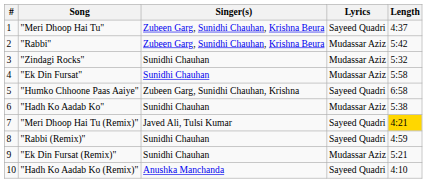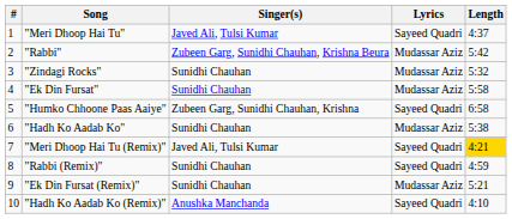 <table class="wikitable" style="font-size:95%;">
 <tr>
 <th>#</th>
 <th>Song</th>
 <th>Singer(s)</th>
 <th>Lyrics</th>
 <th>Length</th>
 </tr>
 <tr>
 <td>1</td>
 <td>"Meri Dhoop Hai Tu"</td>
-<td><a href='#'>Zubeen Garg</a>, <a href='#'>Sunidhi Chauhan</a>, <a href='#'>Krishna Beura</a></td>
+<td><a href='#'>Javed Ali</a>, <a href='#'>Tulsi Kumar</a></td>
 <td>Sayeed Quadri</td>
 <td>4:37</td>
 </tr>
 <tr>
 <td>2</td>
 <td>"Rabbi"</td>
 <td><a href='#'>Zubeen Garg</a>, <a href='#'>Sunidhi Chauhan</a>, <a href='#'>Krishna Beura</a></td>
 <td>Mudassar Aziz</td>
 <td>5:42</td>
 </tr>
 <tr>
 <td>3</td>
 <td>"Zindagi Rocks"</td>
 <td>Sunidhi Chauhan</td>
 <td>Mudassar Aziz</td>
 <td>5:32</td>
 </tr>
 <tr>
 <td>4</td>
 <td>"Ek Din Fursat"</td>
 <td><a href='#'>Sunidhi Chauhan</a></td>
 <td>Mudassar Aziz</td>
 <td>5:58</td>
 </tr>
 <tr>
 <td>5</td>
 <td>"Humko Chhoone Paas Aaiye"</td>
 <td>Zubeen Garg, Sunidhi Chauhan, Krishna</td>
 <td>Sayeed Quadri</td>
 <td>6:58</td>
 </tr>
 <tr>
 <td>6</td>
 <td>"Hadh Ko Aadab Ko"</td>
 <td>Sunidhi Chauhan</td>
 <td>Mudassar Aziz</td>
 <td>5:38</td>
 </tr>
 <tr>
 <td>7</td>
 <td>"Meri Dhoop Hai Tu (Remix)"</td>
 <td>Javed Ali, Tulsi Kumar</td>
 <td>Sayeed Quadri</td>
 <td style="background: gold;">4:21</td>
 </tr>
 <tr>
 <td>8</td>
 <td>"Rabbi (Remix)"</td>
 <td>Sunidhi Chauhan</td>
 <td>Sayeed Quadri</td>
 <td>4:59</td>
 </tr>
 <tr>
 <td>9</td>
 <td>"Ek Din Fursat (Remix)"</td>
 <td>Sunidhi Chauhan</td>
 <td>Mudassar Aziz</td>
 <td>5:21</td>
 </tr>
 <tr>
 <td>10</td>
 <td>"Hadh Ko Aadab Ko (Remix)"</td>
 <td><a href='#'>Anushka Manchanda</a></td>
 <td>Sayeed Quadri</td>
 <td>4:10</td>
 </tr>
 </table>
